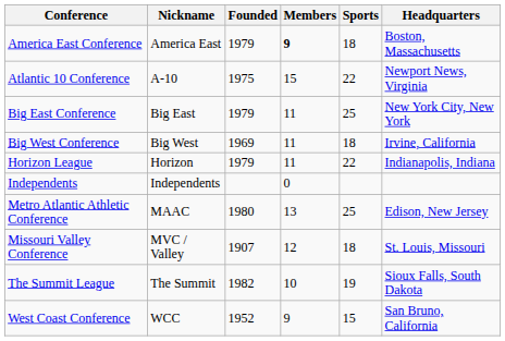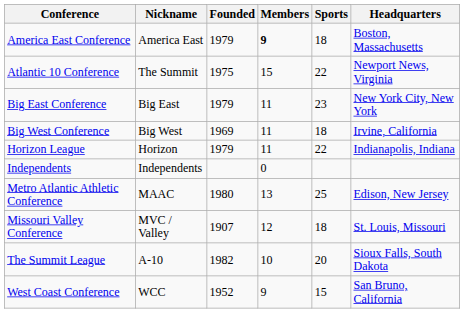 <table class="wikitable sortable">
 <tr>
 <th>Conference</th>
 <th>Nickname</th>
 <th>Founded</th>
 <th>Members</th>
 <th>Sports</th>
 <th>Headquarters</th>
 </tr>
 <tr>
 <td><a href='#'>America East Conference</a></td>
 <td>America East</td>
 <td>1979</td>
 <td><strong>9</strong></td>
 <td>18</td>
 <td><a href='#'>Boston, Massachusetts</a></td>
 </tr>
 <tr>
 <td><a href='#'>Atlantic 10 Conference</a></td>
-<td>A-10</td>
+<td>The Summit</td>
 <td>1975</td>
 <td>15</td>
 <td>22</td>
 <td><a href='#'>Newport News, Virginia</a></td>
 </tr>
 <tr>
 <td><a href='#'>Big East Conference</a></td>
 <td>Big East</td>
 <td>1979</td>
 <td>11</td>
-<td>25</td>
+<td>23</td>
 <td><a href='#'>New York City, New York</a></td>
 </tr>
 <tr>
 <td><a href='#'>Big West Conference</a></td>
 <td>Big West</td>
 <td>1969</td>
 <td>11</td>
 <td>18</td>
 <td><a href='#'>Irvine, California</a></td>
 </tr>
 <tr>
 <td><a href='#'>Horizon League</a></td>
 <td>Horizon</td>
 <td>1979</td>
 <td>11</td>
 <td>22</td>
 <td><a href='#'>Indianapolis, Indiana</a></td>
 </tr>
 <tr>
 <td><a href='#'>Independents</a></td>
 <td>Independents</td>
 <td></td>
 <td>0</td>
 <td></td>
 <td></td>
 </tr>
 <tr>
 <td><a href='#'>Metro Atlantic Athletic Conference</a></td>
 <td>MAAC</td>
 <td>1980</td>
 <td>13</td>
 <td>25</td>
 <td><a href='#'>Edison, New Jersey</a></td>
 </tr>
 <tr>
 <td><a href='#'>Missouri Valley Conference</a></td>
 <td>MVC / Valley</td>
 <td>1907</td>
 <td>12</td>
 <td>18</td>
 <td><a href='#'>St. Louis, Missouri</a></td>
 </tr>
 <tr>
 <td><a href='#'>The Summit League</a></td>
-<td>The Summit</td>
+<td>A-10</td>
 <td>1982</td>
 <td>10</td>
-<td>19</td>
+<td>20</td>
 <td><a href='#'>Sioux Falls, South Dakota</a></td>
 </tr>
 <tr>
 <td><a href='#'>West Coast Conference</a></td>
 <td>WCC</td>
 <td>1952</td>
 <td>9</td>
 <td>15</td>
 <td><a href='#'>San Bruno, California</a></td>
 </tr>
 </table>
